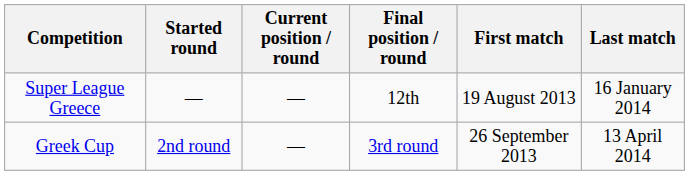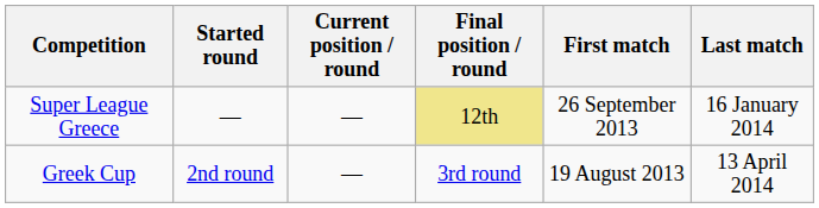 <table class="wikitable" style="text-align:center">
 <tr>
 <th>Competition</th>
 <th>Started round</th>
 <th>Current<br>position / round</th>
 <th>Final<br>position / round</th>
 <th>First match</th>
 <th>Last match</th>
 </tr>
 <tr>
 <td><a href='#'>Super League Greece</a></td>
 <td>—</td>
 <td>—</td>
-<td>12th</td>
-<td>19 August 2013</td>
+<td style="background: khaki;">12th</td>
+<td>26 September 2013</td>
 <td>16 January 2014</td>
 </tr>
 <tr>
 <td><a href='#'>Greek Cup</a></td>
 <td><a href='#'>2nd round</a></td>
 <td>—</td>
 <td><a href='#'>3rd round</a></td>
-<td>26 September 2013</td>
+<td>19 August 2013</td>
 <td>13 April 2014</td>
 </tr>
 </table>
